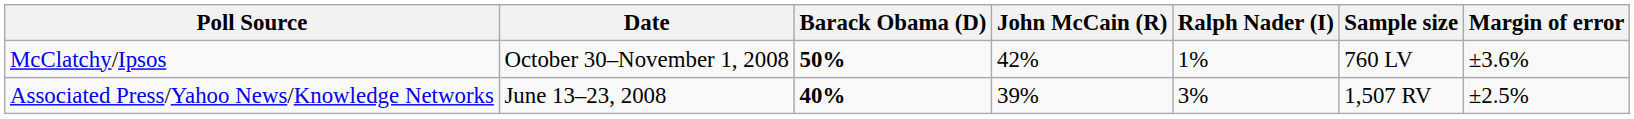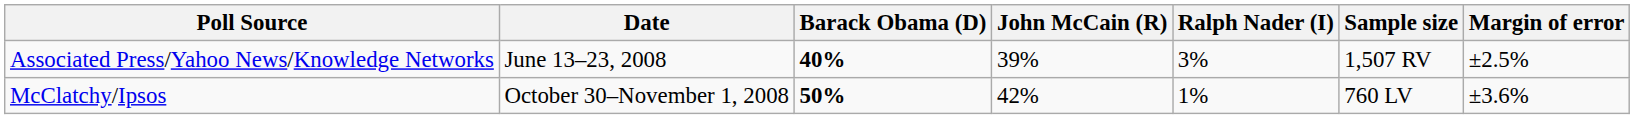 <table class="wikitable">
 <tr>
 <th>Poll Source</th>
 <th>Date</th>
 <th>Barack Obama (D)</th>
 <th>John McCain (R)</th>
 <th>Ralph Nader (I)</th>
 <th>Sample size</th>
 <th>Margin of error</th>
 </tr>
 <tr>
+<td><a href='#'>Associated Press</a>/<a href='#'>Yahoo News</a>/<a href='#'>Knowledge Networks</a></td>
+<td>June 13–23, 2008</td>
+<td><strong>40%</strong></td>
+<td>39%</td>
+<td>3%</td>
+<td>1,507 RV</td>
+<td>±2.5%</td>
+</tr>
+<tr>
 <td><a href='#'>McClatchy</a>/<a href='#'>Ipsos</a></td>
 <td>October 30–November 1, 2008</td>
 <td><strong>50%</strong></td>
 <td>42%</td>
 <td>1%</td>
 <td>760 LV</td>
 <td>±3.6%</td>
 </tr>
-<tr>
-<td><a href='#'>Associated Press</a>/<a href='#'>Yahoo News</a>/<a href='#'>Knowledge Networks</a></td>
-<td>June 13–23, 2008</td>
-<td><strong>40%</strong></td>
-<td>39%</td>
-<td>3%</td>
-<td>1,507 RV</td>
-<td>±2.5%</td>
-</tr>
 </table>
